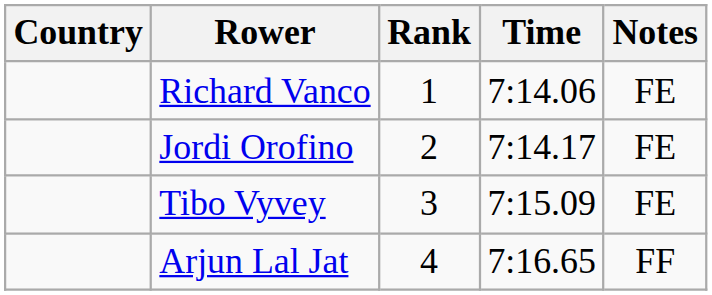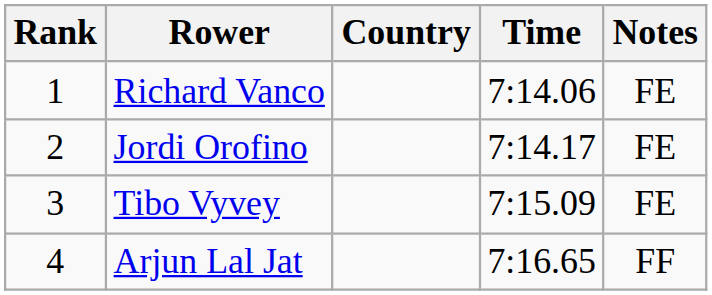 <table class="wikitable" style="text-align:center">
 <tr>
+<th>Rank</th>
+<th>Rower</th>
 <th>Country</th>
-<th>Rower</th>
-<th>Rank</th>
 <th>Time</th>
 <th>Notes</th>
 </tr>
 <tr>
+<td>1</td>
+<td align="left"><a href='#'>Richard Vanco</a></td>
 <td align="left"></td>
-<td align="left"><a href='#'>Richard Vanco</a></td>
-<td>1</td>
 <td>7:14.06</td>
 <td>FE</td>
 </tr>
 <tr>
+<td>2</td>
+<td align="left"><a href='#'>Jordi Orofino</a></td>
 <td align="left"></td>
-<td align="left"><a href='#'>Jordi Orofino</a></td>
-<td>2</td>
 <td>7:14.17</td>
 <td>FE</td>
 </tr>
 <tr>
+<td>3</td>
+<td align="left"><a href='#'>Tibo Vyvey</a></td>
 <td align="left"></td>
-<td align="left"><a href='#'>Tibo Vyvey</a></td>
-<td>3</td>
 <td>7:15.09</td>
 <td>FE</td>
 </tr>
 <tr>
+<td>4</td>
+<td align="left"><a href='#'>Arjun Lal Jat</a></td>
 <td align="left"></td>
-<td align="left"><a href='#'>Arjun Lal Jat</a></td>
-<td>4</td>
 <td>7:16.65</td>
 <td>FF</td>
 </tr>
 </table>
